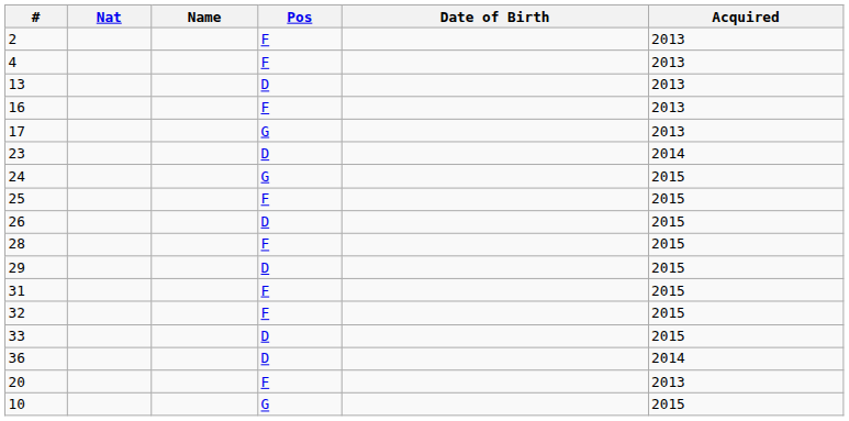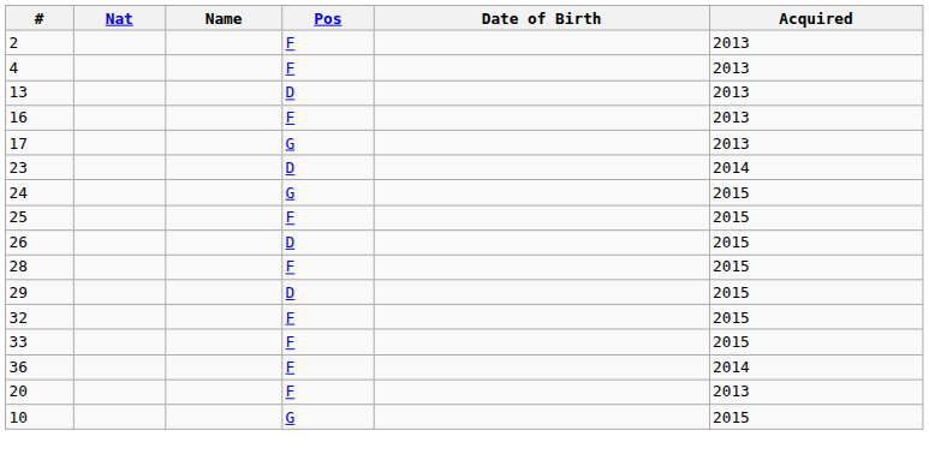 <table class="wikitable sortable" style=width:60em style="text-align:center">
 <tr>
 <th>#</th>
 <th><a href='#'>Nat</a></th>
 <th>Name</th>
 <th><a href='#'>Pos</a></th>
 <th>Date of Birth</th>
 <th>Acquired</th>
 </tr>
 <tr>
 <td>2</td>
 <td></td>
 <td align="left"></td>
 <td><a href='#'>F</a></td>
 <td align="left"></td>
 <td>2013</td>
 </tr>
 <tr>
 <td>4</td>
 <td></td>
 <td align="left"></td>
 <td><a href='#'>F</a></td>
 <td align="left"></td>
 <td>2013</td>
 </tr>
 <tr>
 <td>13</td>
 <td></td>
 <td align="left"></td>
 <td><a href='#'>D</a></td>
 <td align="left"></td>
 <td>2013</td>
 </tr>
 <tr>
 <td>16</td>
 <td></td>
 <td align="left"></td>
 <td><a href='#'>F</a></td>
 <td align="left"></td>
 <td>2013</td>
 </tr>
 <tr>
 <td>17</td>
 <td></td>
 <td align="left"></td>
 <td><a href='#'>G</a></td>
 <td align="left"></td>
 <td>2013</td>
 </tr>
 <tr>
 <td>23</td>
 <td></td>
 <td align="left"></td>
 <td><a href='#'>D</a></td>
 <td align="left"></td>
 <td>2014</td>
 </tr>
 <tr>
 <td>24</td>
 <td></td>
 <td align="left"></td>
 <td><a href='#'>G</a></td>
 <td align="left"></td>
 <td>2015</td>
 </tr>
 <tr>
 <td>25</td>
 <td></td>
 <td align="left"></td>
 <td><a href='#'>F</a></td>
 <td align="left"></td>
 <td>2015</td>
 </tr>
 <tr>
 <td>26</td>
 <td></td>
 <td align="left"></td>
 <td><a href='#'>D</a></td>
 <td align="left"></td>
 <td>2015</td>
 </tr>
 <tr>
 <td>28</td>
 <td></td>
 <td align="left"></td>
 <td><a href='#'>F</a></td>
 <td align="left"></td>
 <td>2015</td>
 </tr>
 <tr>
 <td>29</td>
 <td></td>
 <td align="left"></td>
 <td><a href='#'>D</a></td>
 <td align="left"></td>
 <td>2015</td>
 </tr>
 <tr>
-<td>31</td>
-<td></td>
-<td align="left"></td>
-<td><a href='#'>F</a></td>
-<td align="left"></td>
-<td>2015</td>
-</tr>
-<tr>
 <td>32</td>
 <td></td>
 <td align="left"></td>
 <td><a href='#'>F</a></td>
 <td align="left"></td>
 <td>2015</td>
 </tr>
 <tr>
 <td>33</td>
 <td></td>
 <td align="left"></td>
-<td><a href='#'>D</a></td>
+<td><a href='#'>F</a></td>
 <td align="left"></td>
 <td>2015</td>
 </tr>
 <tr>
 <td>36</td>
 <td></td>
 <td align="left"></td>
-<td><a href='#'>D</a></td>
+<td><a href='#'>F</a></td>
 <td align="left"></td>
 <td>2014</td>
 </tr>
 <tr>
 <td>20</td>
 <td></td>
 <td align="left"></td>
 <td><a href='#'>F</a></td>
 <td align="left"></td>
 <td>2013</td>
 </tr>
 <tr>
 <td>10</td>
 <td></td>
 <td align="left"></td>
 <td><a href='#'>G</a></td>
 <td align="left"></td>
 <td>2015</td>
 </tr>
 </table>
